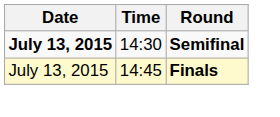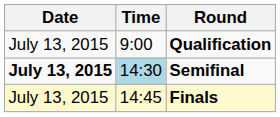 <table class="wikitable">
 <tr>
 <th>Date</th>
 <th>Time</th>
 <th>Round</th>
 </tr>
 <tr>
+<td>July 13, 2015</td>
+<td>9:00</td>
+<td><strong>Qualification</strong></td>
+</tr>
+<tr>
 <td><strong>July 13, 2015</strong></td>
-<td>14:30</td>
+<td style="background: lightblue;">14:30</td>
 <td><strong>Semifinal</strong></td>
 </tr>
 <tr style="background:lemonchiffon">
 <td>July 13, 2015</td>
 <td>14:45</td>
 <td><strong>Finals</strong></td>
 </tr>
 </table>
